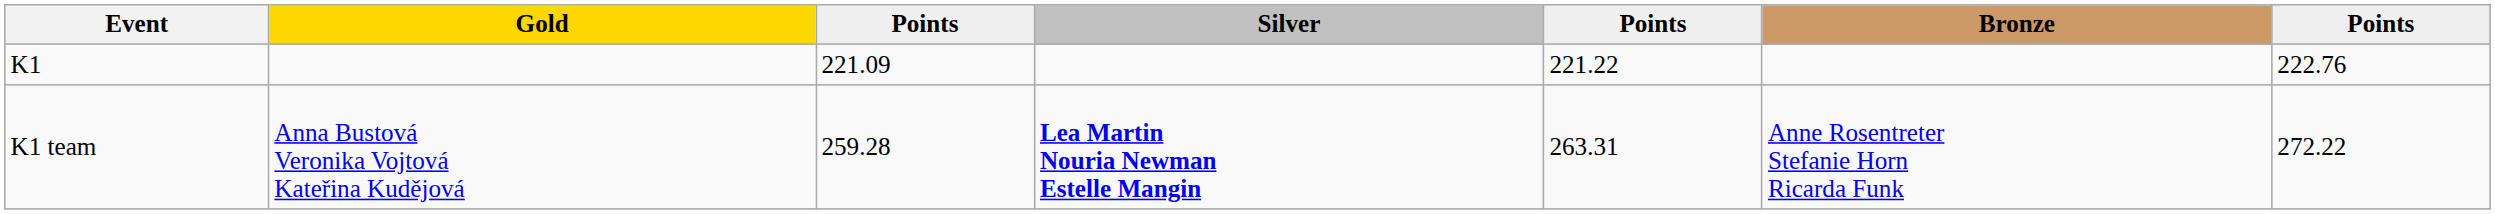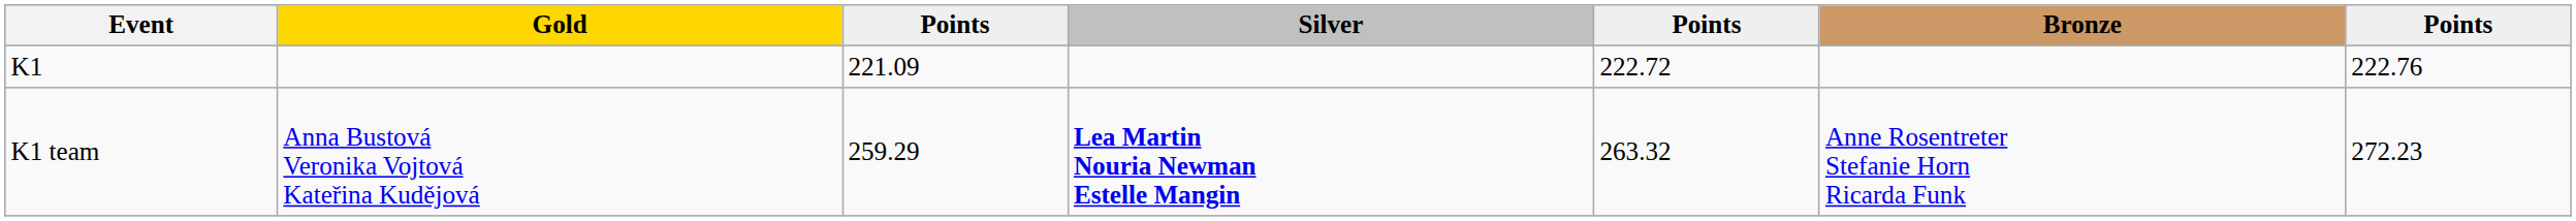 <table class="wikitable" width=100%>
 <tr>
 <th>Event</th>
 <td align=center bgcolor="gold"><strong>Gold</strong></td>
 <td align=center bgcolor="EFEFEF"><strong>Points</strong></td>
 <td align=center bgcolor="silver"><strong>Silver</strong></td>
 <td align=center bgcolor="EFEFEF"><strong>Points</strong></td>
 <td align=center bgcolor="CC9966"><strong>Bronze</strong></td>
 <td align=center bgcolor="EFEFEF"><strong>Points</strong></td>
 </tr>
 <tr>
 <td>K1</td>
 <td></td>
 <td>221.09</td>
 <td></td>
-<td>221.22</td>
+<td>222.72</td>
 <td></td>
 <td>222.76</td>
 </tr>
 <tr>
 <td>K1 team</td>
 <td><br><a href='#'>Anna Bustová</a><br><a href='#'>Veronika Vojtová</a><br><a href='#'>Kateřina Kudějová</a></td>
-<td>259.28</td>
+<td>259.29</td>
 <td><strong><br><a href='#'>Lea Martin</a><br><a href='#'>Nouria Newman</a><br><a href='#'>Estelle Mangin</a></strong></td>
-<td>263.31</td>
+<td>263.32</td>
 <td><br><a href='#'>Anne Rosentreter</a><br><a href='#'>Stefanie Horn</a><br><a href='#'>Ricarda Funk</a></td>
-<td>272.22</td>
+<td>272.23</td>
 </tr>
 </table>
